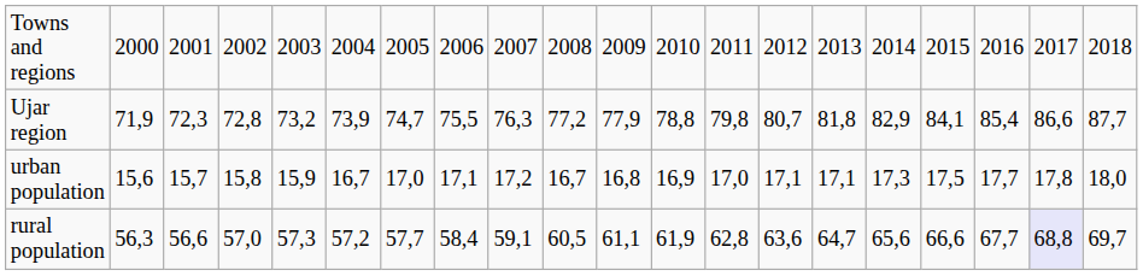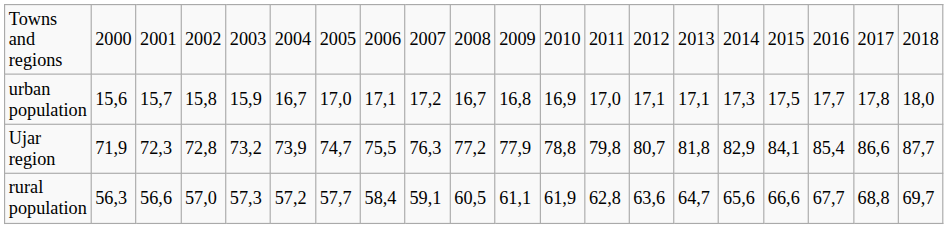 <table class="wikitable">
 <tr>
 <td>Towns  and regions</td>
 <td>2000</td>
 <td>2001</td>
 <td>2002</td>
 <td>2003</td>
 <td>2004</td>
 <td>2005</td>
 <td>2006</td>
 <td>2007</td>
 <td>2008</td>
 <td>2009</td>
 <td>2010</td>
 <td>2011</td>
 <td>2012</td>
 <td>2013</td>
 <td>2014</td>
 <td>2015</td>
 <td>2016</td>
 <td>2017</td>
 <td>2018</td>
 </tr>
 <tr>
+<td>urban  population</td>
+<td>15,6</td>
+<td>15,7</td>
+<td>15,8</td>
+<td>15,9</td>
+<td>16,7</td>
+<td>17,0</td>
+<td>17,1</td>
+<td>17,2</td>
+<td>16,7</td>
+<td>16,8</td>
+<td>16,9</td>
+<td>17,0</td>
+<td>17,1</td>
+<td>17,1</td>
+<td>17,3</td>
+<td>17,5</td>
+<td>17,7</td>
+<td>17,8</td>
+<td>18,0</td>
+</tr>
+<tr>
 <td>Ujar  region</td>
 <td>71,9</td>
 <td>72,3</td>
 <td>72,8</td>
 <td>73,2</td>
 <td>73,9</td>
 <td>74,7</td>
 <td>75,5</td>
 <td>76,3</td>
 <td>77,2</td>
 <td>77,9</td>
 <td>78,8</td>
 <td>79,8</td>
 <td>80,7</td>
 <td>81,8</td>
 <td>82,9</td>
 <td>84,1</td>
 <td>85,4</td>
 <td>86,6</td>
 <td>87,7</td>
 </tr>
 <tr>
-<td>urban  population</td>
-<td>15,6</td>
-<td>15,7</td>
-<td>15,8</td>
-<td>15,9</td>
-<td>16,7</td>
-<td>17,0</td>
-<td>17,1</td>
-<td>17,2</td>
-<td>16,7</td>
-<td>16,8</td>
-<td>16,9</td>
-<td>17,0</td>
-<td>17,1</td>
-<td>17,1</td>
-<td>17,3</td>
-<td>17,5</td>
-<td>17,7</td>
-<td>17,8</td>
-<td>18,0</td>
-</tr>
-<tr>
 <td>rural  population</td>
 <td>56,3</td>
 <td>56,6</td>
 <td>57,0</td>
 <td>57,3</td>
 <td>57,2</td>
 <td>57,7</td>
 <td>58,4</td>
 <td>59,1</td>
 <td>60,5</td>
 <td>61,1</td>
 <td>61,9</td>
 <td>62,8</td>
 <td>63,6</td>
 <td>64,7</td>
 <td>65,6</td>
 <td>66,6</td>
 <td>67,7</td>
-<td style="background: lavender;">68,8</td>
+<td>68,8</td>
 <td>69,7</td>
 </tr>
 </table>
